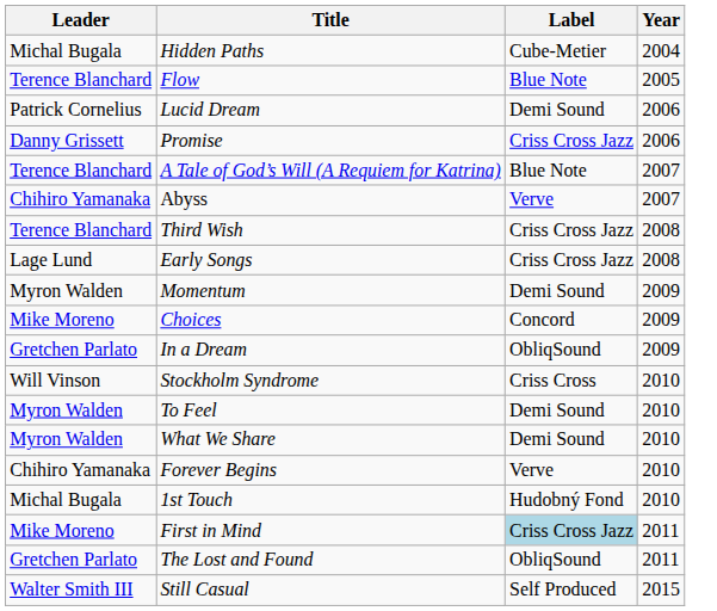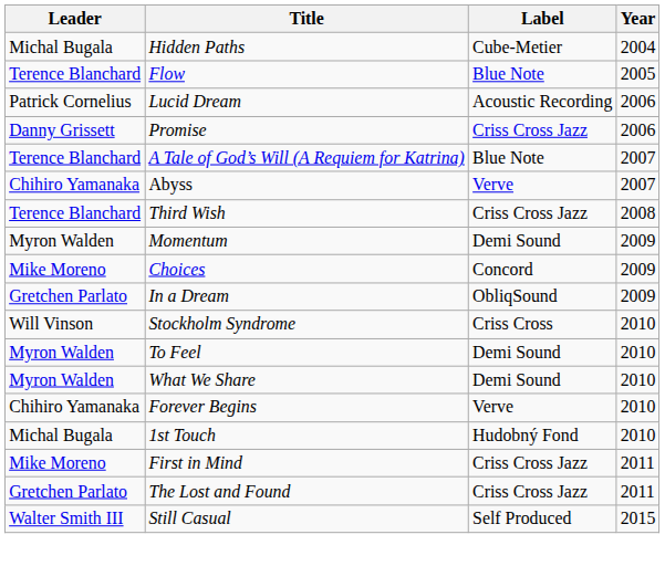 <table class="wikitable sortable">
 <tr>
 <th>Leader</th>
 <th>Title</th>
 <th>Label</th>
 <th>Year</th>
 </tr>
 <tr>
 <td>Michal Bugala</td>
 <td><em>Hidden Paths</em></td>
 <td>Cube-Metier</td>
 <td>2004</td>
 </tr>
 <tr>
 <td><a href='#'>Terence Blanchard</a></td>
 <td><em><a href='#'>Flow</a></em></td>
 <td><a href='#'>Blue Note</a></td>
 <td>2005</td>
 </tr>
 <tr>
 <td>Patrick Cornelius</td>
 <td><em>Lucid Dream</em></td>
-<td>Demi Sound</td>
+<td>Acoustic Recording</td>
 <td>2006</td>
 </tr>
 <tr>
 <td><a href='#'>Danny Grissett</a></td>
 <td><em>Promise</em></td>
 <td><a href='#'>Criss Cross Jazz</a></td>
 <td>2006</td>
 </tr>
 <tr>
 <td><a href='#'>Terence Blanchard</a></td>
 <td><em><a href='#'>A Tale of God’s Will (A Requiem for Katrina)</a></em></td>
 <td>Blue Note</td>
 <td>2007</td>
 </tr>
 <tr>
 <td><a href='#'>Chihiro Yamanaka</a></td>
 <td>Abyss</td>
 <td><a href='#'>Verve</a></td>
 <td>2007</td>
 </tr>
 <tr>
 <td><a href='#'>Terence Blanchard</a></td>
 <td><em>Third Wish</em></td>
-<td>Criss Cross Jazz</td>
-<td>2008</td>
-</tr>
-<tr>
-<td>Lage Lund</td>
-<td><em>Early Songs</em></td>
 <td>Criss Cross Jazz</td>
 <td>2008</td>
 </tr>
 <tr>
 <td>Myron Walden</td>
 <td><em>Momentum</em></td>
 <td>Demi Sound</td>
 <td>2009</td>
 </tr>
 <tr>
 <td><a href='#'>Mike Moreno</a></td>
 <td><em><a href='#'>Choices</a></em></td>
 <td>Concord</td>
 <td>2009</td>
 </tr>
 <tr>
 <td><a href='#'>Gretchen Parlato</a></td>
 <td><em>In a Dream</em></td>
 <td>ObliqSound</td>
 <td>2009</td>
 </tr>
 <tr>
 <td>Will Vinson</td>
 <td><em>Stockholm Syndrome</em></td>
 <td>Criss Cross</td>
 <td>2010</td>
 </tr>
 <tr>
 <td><a href='#'>Myron Walden</a></td>
 <td><em>To Feel</em></td>
 <td>Demi Sound</td>
 <td>2010</td>
 </tr>
 <tr>
 <td><a href='#'>Myron Walden</a></td>
 <td><em>What We Share</em></td>
 <td>Demi Sound</td>
 <td>2010</td>
 </tr>
 <tr>
 <td>Chihiro Yamanaka</td>
 <td><em>Forever Begins</em></td>
 <td>Verve</td>
 <td>2010</td>
 </tr>
 <tr>
 <td>Michal Bugala</td>
 <td><em>1st Touch</em></td>
 <td>Hudobný Fond</td>
 <td>2010</td>
 </tr>
 <tr>
 <td><a href='#'>Mike Moreno</a></td>
 <td><em>First in Mind</em></td>
-<td style="background: lightblue;">Criss Cross Jazz</td>
+<td>Criss Cross Jazz</td>
 <td>2011</td>
 </tr>
 <tr>
 <td><a href='#'>Gretchen Parlato</a></td>
 <td><em>The Lost and Found</em></td>
-<td>ObliqSound</td>
+<td>Criss Cross Jazz</td>
 <td>2011</td>
 </tr>
 <tr>
 <td><a href='#'>Walter Smith III</a></td>
 <td><em>Still Casual</em></td>
 <td>Self Produced</td>
 <td>2015</td>
 </tr>
 </table>
